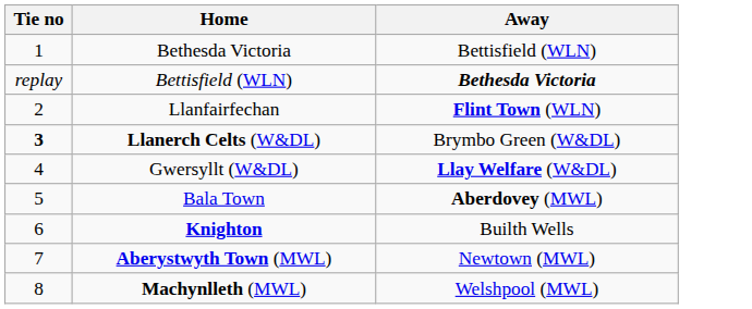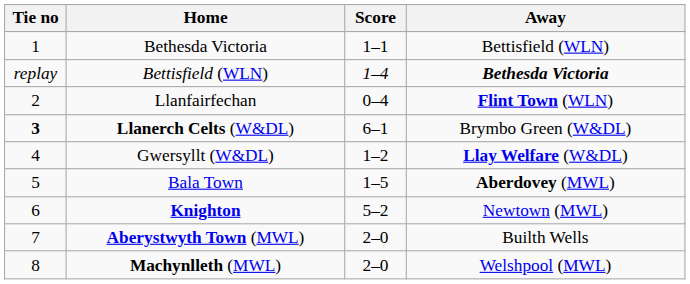 <table class="wikitable" style="text-align:center">
 <tr>
 <th width=50>Tie no</th>
 <th width=250>Home</th>
+<th width=50>Score</th>
 <th width=250>Away</th>
 </tr>
 <tr>
 <td>1</td>
 <td>Bethesda Victoria</td>
+<td>1–1</td>
 <td>Bettisfield (<a href='#'>WLN</a>)</td>
 </tr>
 <tr>
 <td><em>replay</em></td>
 <td><em>Bettisfield</em> (<a href='#'>WLN</a>)</td>
+<td><em>1–4</em></td>
 <td><strong><em>Bethesda Victoria</em></strong></td>
 </tr>
 <tr>
 <td>2</td>
 <td>Llanfairfechan</td>
+<td>0–4</td>
 <td><strong><a href='#'>Flint Town</a></strong> (<a href='#'>WLN</a>)</td>
 </tr>
 <tr>
 <td><strong>3</strong></td>
 <td><strong>Llanerch Celts</strong> (<a href='#'>W&DL</a>)</td>
+<td>6–1</td>
 <td>Brymbo Green (<a href='#'>W&DL</a>)</td>
 </tr>
 <tr>
 <td>4</td>
 <td>Gwersyllt (<a href='#'>W&DL</a>)</td>
+<td>1–2</td>
 <td><strong><a href='#'>Llay Welfare</a></strong> (<a href='#'>W&DL</a>)</td>
 </tr>
 <tr>
 <td>5</td>
 <td><a href='#'>Bala Town</a></td>
+<td>1–5</td>
 <td><strong>Aberdovey</strong> (<a href='#'>MWL</a>)</td>
 </tr>
 <tr>
 <td>6</td>
 <td><strong><a href='#'>Knighton</a></strong></td>
-<td>Builth Wells</td>
+<td>5–2</td>
+<td><a href='#'>Newtown</a> (<a href='#'>MWL</a>)</td>
 </tr>
 <tr>
 <td>7</td>
 <td><strong><a href='#'>Aberystwyth Town</a></strong> (<a href='#'>MWL</a>)</td>
-<td><a href='#'>Newtown</a> (<a href='#'>MWL</a>)</td>
+<td>2–0</td>
+<td>Builth Wells</td>
 </tr>
 <tr>
 <td>8</td>
 <td><strong>Machynlleth</strong> (<a href='#'>MWL</a>)</td>
+<td>2–0</td>
 <td><a href='#'>Welshpool</a> (<a href='#'>MWL</a>)</td>
 </tr>
 </table>
